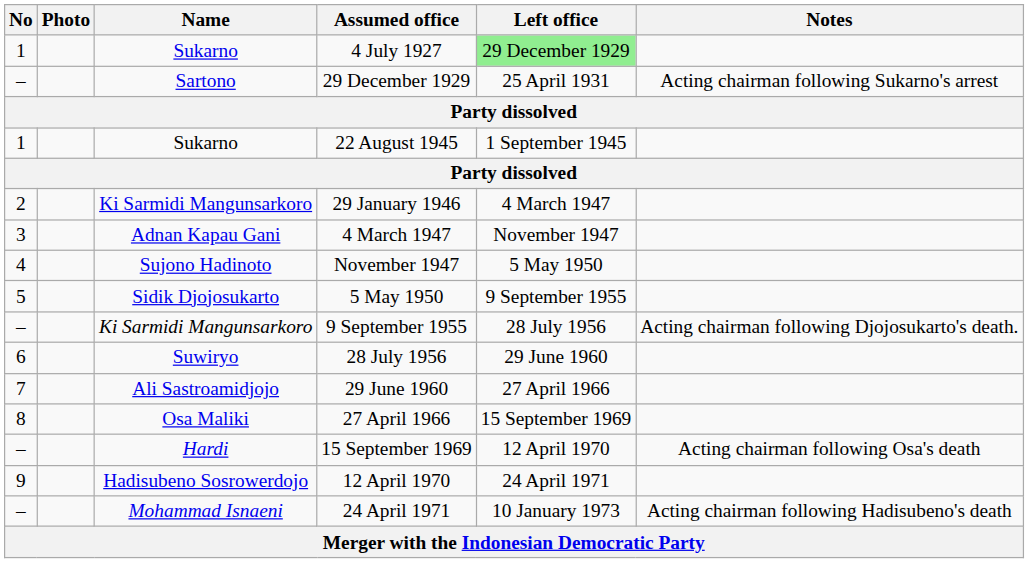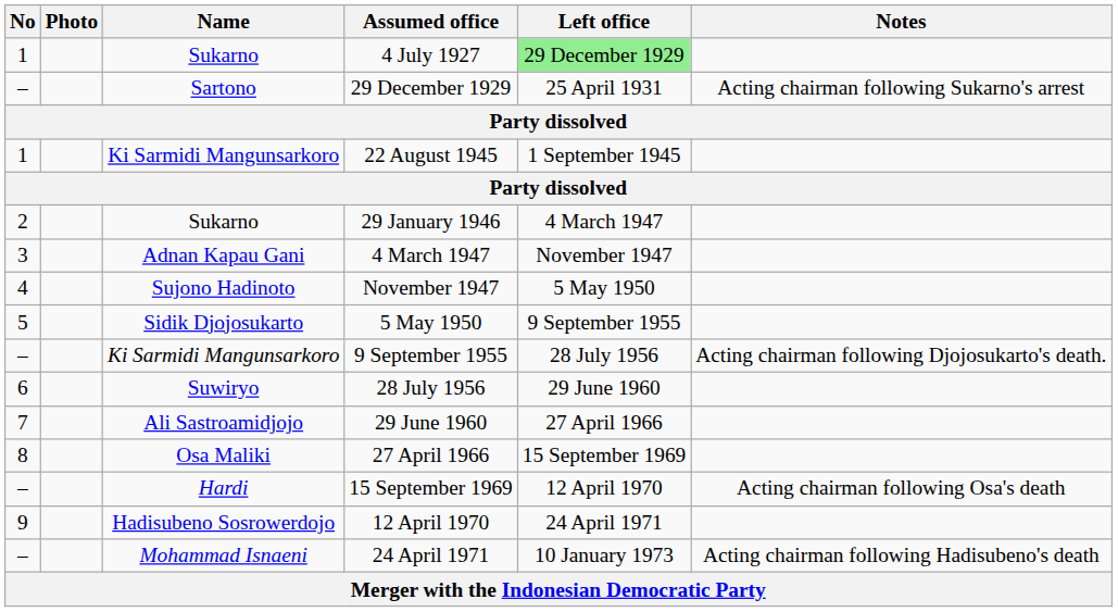 <table class="wikitable" style="text-align: center">
 <tr>
 <th>No</th>
 <th>Photo</th>
 <th>Name</th>
 <th>Assumed office</th>
 <th>Left office</th>
 <th>Notes</th>
 </tr>
 <tr>
 <td>1</td>
 <td></td>
 <td><a href='#'>Sukarno</a></td>
 <td>4 July 1927</td>
 <td style="background: lightgreen;">29 December 1929</td>
 <td></td>
 </tr>
 <tr>
 <td>–</td>
 <td></td>
 <td><a href='#'>Sartono</a></td>
 <td>29 December 1929</td>
 <td>25 April 1931</td>
 <td>Acting chairman following Sukarno's arrest</td>
 </tr>
 <tr>
 <th colspan="6">Party dissolved</th>
 </tr>
 <tr>
 <td>1</td>
 <td></td>
-<td>Sukarno</td>
+<td><a href='#'>Ki Sarmidi Mangunsarkoro</a></td>
 <td>22 August 1945</td>
 <td>1 September 1945</td>
 <td></td>
 </tr>
 <tr>
 <th colspan="6">Party dissolved</th>
 </tr>
 <tr>
 <td>2</td>
 <td></td>
-<td><a href='#'>Ki Sarmidi Mangunsarkoro</a></td>
+<td>Sukarno</td>
 <td>29 January 1946</td>
 <td>4 March 1947</td>
 <td></td>
 </tr>
 <tr>
 <td>3</td>
 <td></td>
 <td><a href='#'>Adnan Kapau Gani</a></td>
 <td>4 March 1947</td>
 <td>November 1947</td>
 <td></td>
 </tr>
 <tr>
 <td>4</td>
 <td></td>
 <td><a href='#'>Sujono Hadinoto</a></td>
 <td>November 1947</td>
 <td>5 May 1950</td>
 <td></td>
 </tr>
 <tr>
 <td>5</td>
 <td></td>
 <td><a href='#'>Sidik Djojosukarto</a></td>
 <td>5 May 1950</td>
 <td>9 September 1955</td>
 <td></td>
 </tr>
 <tr>
 <td>–</td>
 <td></td>
 <td><em>Ki Sarmidi Mangunsarkoro</em></td>
 <td>9 September 1955</td>
 <td>28 July 1956</td>
 <td>Acting chairman following Djojosukarto's death.</td>
 </tr>
 <tr>
 <td>6</td>
 <td></td>
 <td><a href='#'>Suwiryo</a></td>
 <td>28 July 1956</td>
 <td>29 June 1960</td>
 <td></td>
 </tr>
 <tr>
 <td>7</td>
 <td></td>
 <td><a href='#'>Ali Sastroamidjojo</a></td>
 <td>29 June 1960</td>
 <td>27 April 1966</td>
 <td></td>
 </tr>
 <tr>
 <td>8</td>
 <td></td>
 <td><a href='#'>Osa Maliki</a></td>
 <td>27 April 1966</td>
 <td>15 September 1969</td>
 <td></td>
 </tr>
 <tr>
 <td>–</td>
 <td></td>
 <td><em><a href='#'>Hardi</a></em></td>
 <td>15 September 1969</td>
 <td>12 April 1970</td>
 <td>Acting chairman following Osa's death</td>
 </tr>
 <tr>
 <td>9</td>
 <td></td>
 <td><a href='#'>Hadisubeno Sosrowerdojo</a></td>
 <td>12 April 1970</td>
 <td>24 April 1971</td>
 <td></td>
 </tr>
 <tr>
 <td>–</td>
 <td></td>
 <td><em><a href='#'>Mohammad Isnaeni</a></em></td>
 <td>24 April 1971</td>
 <td>10 January 1973</td>
 <td>Acting chairman following Hadisubeno's death</td>
 </tr>
 <tr>
 <th colspan="6">Merger with the <a href='#'>Indonesian Democratic Party</a></th>
 </tr>
 </table>
